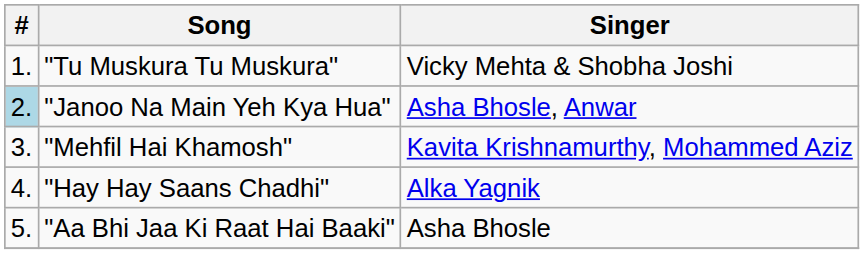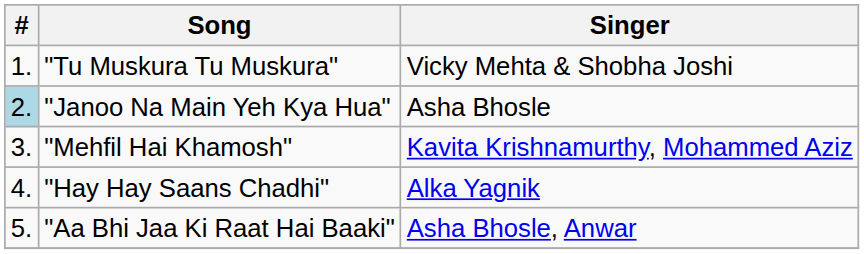 <table class="wikitable sortable" style="font-size:95%;">
 <tr>
 <th>#</th>
 <th>Song</th>
 <th>Singer</th>
 </tr>
 <tr>
 <td>1.</td>
 <td>"Tu Muskura Tu Muskura"</td>
 <td>Vicky Mehta & Shobha Joshi</td>
 </tr>
 <tr>
 <td style="background: lightblue;">2.</td>
 <td>"Janoo Na Main Yeh Kya Hua"</td>
-<td><a href='#'>Asha Bhosle</a>, <a href='#'>Anwar</a></td>
+<td>Asha Bhosle</td>
 </tr>
 <tr>
 <td>3.</td>
 <td>"Mehfil Hai Khamosh"</td>
 <td><a href='#'>Kavita Krishnamurthy</a>, <a href='#'>Mohammed Aziz</a></td>
 </tr>
 <tr>
 <td>4.</td>
 <td>"Hay Hay Saans Chadhi"</td>
 <td><a href='#'>Alka Yagnik</a></td>
 </tr>
 <tr>
 <td>5.</td>
 <td>"Aa Bhi Jaa Ki Raat Hai Baaki"</td>
-<td>Asha Bhosle</td>
+<td><a href='#'>Asha Bhosle</a>, <a href='#'>Anwar</a></td>
 </tr>
 <tr>
 </tr>
 </table>
